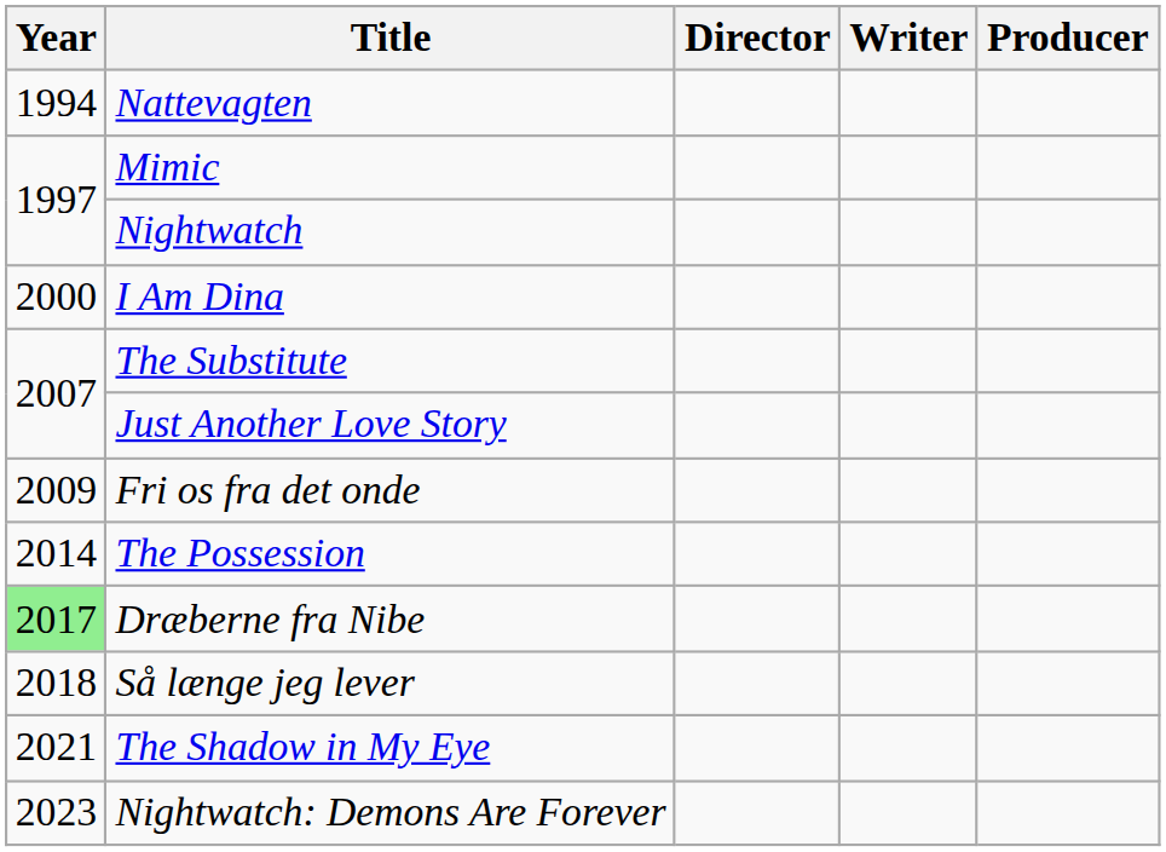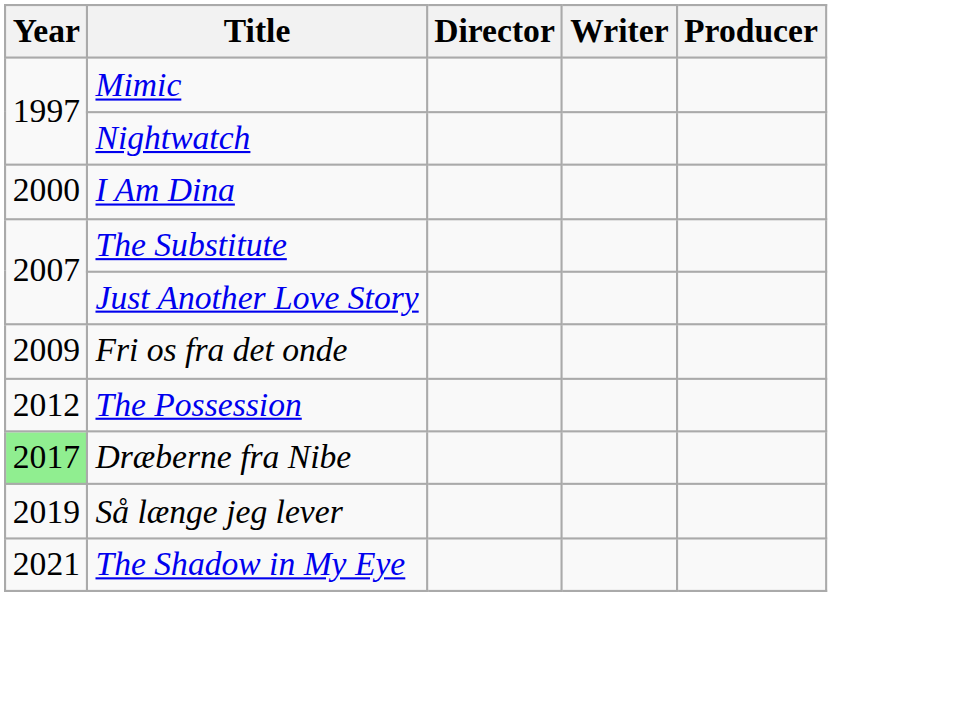 <table class="wikitable">
 <tr>
 <th>Year</th>
 <th>Title</th>
 <th>Director</th>
 <th>Writer</th>
 <th>Producer</th>
-</tr>
-<tr>
-<td>1994</td>
-<td><em><a href='#'>Nattevagten</a></em></td>
-<td></td>
-<td></td>
-<td></td>
 </tr>
 <tr>
 <td rowspan="2">1997</td>
 <td><em><a href='#'>Mimic</a></em></td>
 <td></td>
 <td></td>
 <td></td>
 </tr>
 <tr>
 <td><em><a href='#'>Nightwatch</a></em></td>
 <td></td>
 <td></td>
 <td></td>
 </tr>
 <tr>
 <td>2000</td>
 <td><em><a href='#'>I Am Dina</a></em></td>
 <td></td>
 <td></td>
 <td></td>
 </tr>
 <tr>
 <td rowspan="2">2007</td>
 <td><em><a href='#'>The Substitute</a></em></td>
 <td></td>
 <td></td>
 <td></td>
 </tr>
 <tr>
 <td><em><a href='#'>Just Another Love Story</a></em></td>
 <td></td>
 <td></td>
 <td></td>
 </tr>
 <tr>
 <td>2009</td>
 <td><em>Fri os fra det onde</em></td>
 <td></td>
 <td></td>
 <td></td>
 </tr>
 <tr>
-<td>2014</td>
+<td>2012</td>
 <td><em><a href='#'>The Possession</a></em></td>
 <td></td>
 <td></td>
 <td></td>
 </tr>
 <tr>
 <td style="background: lightgreen;">2017</td>
 <td><em>Dræberne fra Nibe</em></td>
 <td></td>
 <td></td>
 <td></td>
 </tr>
 <tr>
-<td>2018</td>
+<td>2019</td>
 <td><em>Så længe jeg lever</em></td>
 <td></td>
 <td></td>
 <td></td>
 </tr>
 <tr>
 <td>2021</td>
 <td><em><a href='#'>The Shadow in My Eye</a></em></td>
 <td></td>
 <td></td>
 <td></td>
 </tr>
-<tr>
-<td>2023</td>
-<td><em>Nightwatch: Demons Are Forever</em></td>
-<td></td>
-<td></td>
-<td></td>
-</tr>
 </table>
